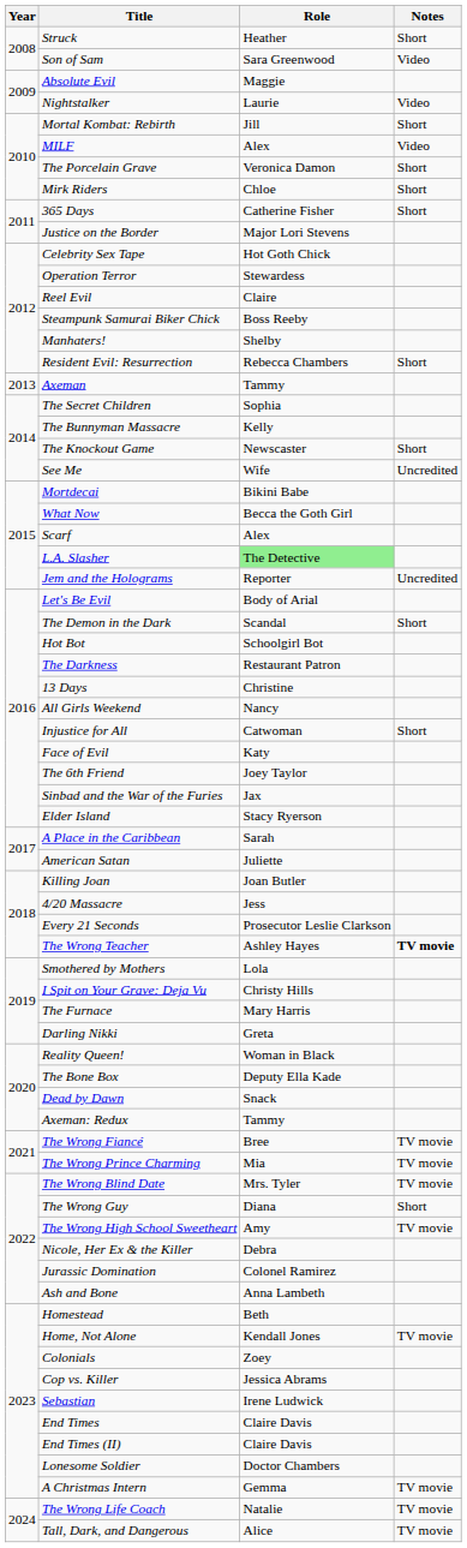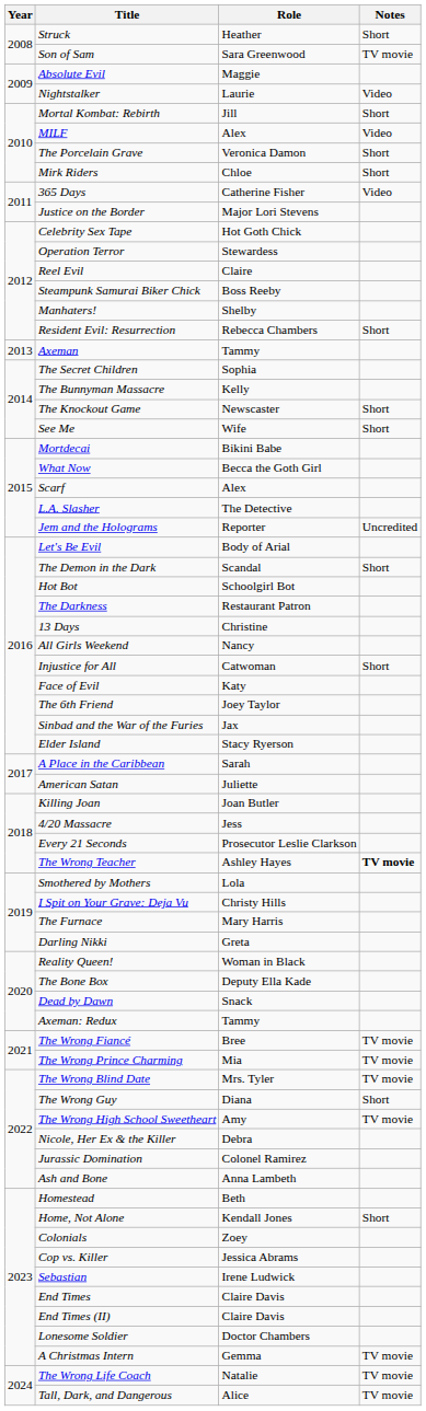 <table class="wikitable sortable">
 <tr>
 <th>Year</th>
 <th>Title</th>
 <th>Role</th>
 <th>Notes</th>
 </tr>
 <tr>
 <td rowspan="2">2008</td>
 <td><em>Struck</em></td>
 <td>Heather</td>
 <td>Short</td>
 </tr>
 <tr>
 <td><em>Son of Sam</em></td>
 <td>Sara Greenwood</td>
-<td>Video</td>
+<td>TV movie</td>
 </tr>
 <tr>
 <td rowspan="2">2009</td>
 <td><em><a href='#'>Absolute Evil</a></em></td>
 <td>Maggie</td>
 <td></td>
 </tr>
 <tr>
 <td><em>Nightstalker</em></td>
 <td>Laurie</td>
 <td>Video</td>
 </tr>
 <tr>
 <td rowspan="4">2010</td>
 <td><em>Mortal Kombat: Rebirth</em></td>
 <td>Jill</td>
 <td>Short</td>
 </tr>
 <tr>
 <td><em><a href='#'>MILF</a></em></td>
 <td>Alex</td>
 <td>Video</td>
 </tr>
 <tr>
 <td><em>The Porcelain Grave</em></td>
 <td>Veronica Damon</td>
 <td>Short</td>
 </tr>
 <tr>
 <td><em>Mirk Riders</em></td>
 <td>Chloe</td>
 <td>Short</td>
 </tr>
 <tr>
 <td rowspan="2">2011</td>
 <td><em>365 Days</em></td>
 <td>Catherine Fisher</td>
-<td>Short</td>
+<td>Video</td>
 </tr>
 <tr>
 <td><em>Justice on the Border</em></td>
 <td>Major Lori Stevens</td>
 <td></td>
 </tr>
 <tr>
 <td rowspan="6">2012</td>
 <td><em>Celebrity Sex Tape</em></td>
 <td>Hot Goth Chick</td>
 <td></td>
 </tr>
 <tr>
 <td><em>Operation Terror</em></td>
 <td>Stewardess</td>
 <td></td>
 </tr>
 <tr>
 <td><em>Reel Evil</em></td>
 <td>Claire</td>
 <td></td>
 </tr>
 <tr>
 <td><em>Steampunk Samurai Biker Chick</em></td>
 <td>Boss Reeby</td>
 <td></td>
 </tr>
 <tr>
 <td><em>Manhaters!</em></td>
 <td>Shelby</td>
 <td></td>
 </tr>
 <tr>
 <td><em>Resident Evil: Resurrection</em></td>
 <td>Rebecca Chambers</td>
 <td>Short</td>
 </tr>
 <tr>
 <td>2013</td>
 <td><em><a href='#'>Axeman</a></em></td>
 <td>Tammy</td>
 <td></td>
 </tr>
 <tr>
 <td rowspan="4">2014</td>
 <td><em>The Secret Children</em></td>
 <td>Sophia</td>
 <td></td>
 </tr>
 <tr>
 <td><em>The Bunnyman Massacre</em></td>
 <td>Kelly</td>
 <td></td>
 </tr>
 <tr>
 <td><em>The Knockout Game</em></td>
 <td>Newscaster</td>
 <td>Short</td>
 </tr>
 <tr>
 <td><em>See Me</em></td>
 <td>Wife</td>
-<td>Uncredited</td>
+<td>Short</td>
 </tr>
 <tr>
 <td rowspan="5">2015</td>
 <td><em><a href='#'>Mortdecai</a></em></td>
 <td>Bikini Babe</td>
 <td></td>
 </tr>
 <tr>
 <td><em><a href='#'>What Now</a></em></td>
 <td>Becca the Goth Girl</td>
 <td></td>
 </tr>
 <tr>
 <td><em>Scarf</em></td>
 <td>Alex</td>
 <td></td>
 </tr>
 <tr>
 <td><em><a href='#'>L.A. Slasher</a></em></td>
-<td style="background: lightgreen;">The Detective</td>
+<td>The Detective</td>
 <td></td>
 </tr>
 <tr>
 <td><em><a href='#'>Jem and the Holograms</a></em></td>
 <td>Reporter</td>
 <td>Uncredited</td>
 </tr>
 <tr>
 <td rowspan="11">2016</td>
 <td><em><a href='#'>Let's Be Evil</a></em></td>
 <td>Body of Arial</td>
 <td></td>
 </tr>
 <tr>
 <td><em>The Demon in the Dark</em></td>
 <td>Scandal</td>
 <td>Short</td>
 </tr>
 <tr>
 <td><em>Hot Bot</em></td>
 <td>Schoolgirl Bot</td>
 <td></td>
 </tr>
 <tr>
 <td><em><a href='#'>The Darkness</a></em></td>
 <td>Restaurant Patron</td>
 <td></td>
 </tr>
 <tr>
 <td><em>13 Days</em></td>
 <td>Christine</td>
 <td></td>
 </tr>
 <tr>
 <td><em>All Girls Weekend</em></td>
 <td>Nancy</td>
 <td></td>
 </tr>
 <tr>
 <td><em>Injustice for All</em></td>
 <td>Catwoman</td>
 <td>Short</td>
 </tr>
 <tr>
 <td><em>Face of Evil</em></td>
 <td>Katy</td>
 <td></td>
 </tr>
 <tr>
 <td><em>The 6th Friend</em></td>
 <td>Joey Taylor</td>
 <td></td>
 </tr>
 <tr>
 <td><em>Sinbad and the War of the Furies</em></td>
 <td>Jax</td>
 <td></td>
 </tr>
 <tr>
 <td><em>Elder Island</em></td>
 <td>Stacy Ryerson</td>
 <td></td>
 </tr>
 <tr>
 <td rowspan="2">2017</td>
 <td><em><a href='#'>A Place in the Caribbean</a></em></td>
 <td>Sarah</td>
 <td></td>
 </tr>
 <tr>
 <td><em>American Satan</em></td>
 <td>Juliette</td>
 <td></td>
 </tr>
 <tr>
 <td rowspan="4">2018</td>
 <td><em>Killing Joan</em></td>
 <td>Joan Butler</td>
 <td></td>
 </tr>
 <tr>
 <td><em>4/20 Massacre</em></td>
 <td>Jess</td>
 <td></td>
 </tr>
 <tr>
 <td><em>Every 21 Seconds</em></td>
 <td>Prosecutor Leslie Clarkson</td>
 <td></td>
 </tr>
 <tr>
 <td><em><a href='#'>The Wrong Teacher</a></em></td>
 <td>Ashley Hayes</td>
 <td><strong>TV movie</strong></td>
 </tr>
 <tr>
 <td rowspan="4">2019</td>
 <td><em>Smothered by Mothers</em></td>
 <td>Lola</td>
 <td></td>
 </tr>
 <tr>
 <td><em><a href='#'>I Spit on Your Grave: Deja Vu</a></em></td>
 <td>Christy Hills</td>
 <td></td>
 </tr>
 <tr>
 <td><em>The Furnace</em></td>
 <td>Mary Harris</td>
 <td></td>
 </tr>
 <tr>
 <td><em>Darling Nikki</em></td>
 <td>Greta</td>
 <td></td>
 </tr>
 <tr>
 <td rowspan="4">2020</td>
 <td><em>Reality Queen!</em></td>
 <td>Woman in Black</td>
 <td></td>
 </tr>
 <tr>
 <td><em>The Bone Box</em></td>
 <td>Deputy Ella Kade</td>
 <td></td>
 </tr>
 <tr>
 <td><em><a href='#'>Dead by Dawn</a></em></td>
 <td>Snack</td>
 <td></td>
 </tr>
 <tr>
 <td><em>Axeman: Redux</em></td>
 <td>Tammy</td>
 <td></td>
 </tr>
 <tr>
 <td rowspan="2">2021</td>
 <td><em><a href='#'>The Wrong Fiancé</a></em></td>
 <td>Bree</td>
 <td>TV movie</td>
 </tr>
 <tr>
 <td><em><a href='#'>The Wrong Prince Charming</a></em></td>
 <td>Mia</td>
 <td>TV movie</td>
 </tr>
 <tr>
 <td rowspan="6">2022</td>
 <td><em><a href='#'>The Wrong Blind Date</a></em></td>
 <td>Mrs. Tyler</td>
 <td>TV movie</td>
 </tr>
 <tr>
 <td><em>The Wrong Guy</em></td>
 <td>Diana</td>
 <td>Short</td>
 </tr>
 <tr>
 <td><em><a href='#'>The Wrong High School Sweetheart</a></em></td>
 <td>Amy</td>
 <td>TV movie</td>
 </tr>
 <tr>
 <td><em>Nicole, Her Ex & the Killer</em></td>
 <td>Debra</td>
 <td></td>
 </tr>
 <tr>
 <td><em>Jurassic Domination</em></td>
 <td>Colonel Ramirez</td>
 <td></td>
 </tr>
 <tr>
 <td><em>Ash and Bone</em></td>
 <td>Anna Lambeth</td>
 <td></td>
 </tr>
 <tr>
 <td rowspan="9">2023</td>
 <td><em>Homestead</em></td>
 <td>Beth</td>
 <td></td>
 </tr>
 <tr>
 <td><em>Home, Not Alone</em></td>
 <td>Kendall Jones</td>
-<td>TV movie</td>
+<td>Short</td>
 </tr>
 <tr>
 <td><em>Colonials</em></td>
 <td>Zoey</td>
 <td></td>
 </tr>
 <tr>
 <td><em>Cop vs. Killer</em></td>
 <td>Jessica Abrams</td>
 <td></td>
 </tr>
 <tr>
 <td><em><a href='#'>Sebastian</a></em></td>
 <td>Irene Ludwick</td>
 <td></td>
 </tr>
 <tr>
 <td><em>End Times</em></td>
 <td>Claire Davis</td>
 <td></td>
 </tr>
 <tr>
 <td><em>End Times (II)</em></td>
 <td>Claire Davis</td>
 <td></td>
 </tr>
 <tr>
 <td><em>Lonesome Soldier</em></td>
 <td>Doctor Chambers</td>
 <td></td>
 </tr>
 <tr>
 <td><em>A Christmas Intern</em></td>
 <td>Gemma</td>
 <td>TV movie</td>
 </tr>
 <tr>
 <td rowspan="2">2024</td>
 <td><em><a href='#'>The Wrong Life Coach</a></em></td>
 <td>Natalie</td>
 <td>TV movie</td>
 </tr>
 <tr>
 <td><em>Tall, Dark, and Dangerous</em></td>
 <td>Alice</td>
 <td>TV movie</td>
 </tr>
 </table>
